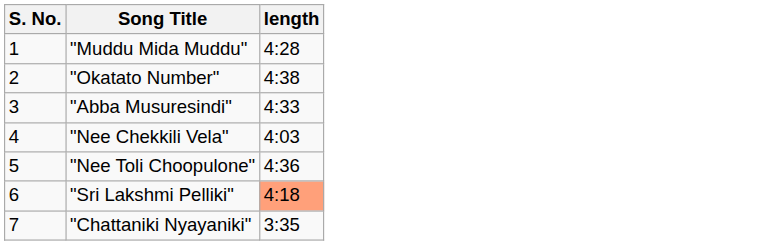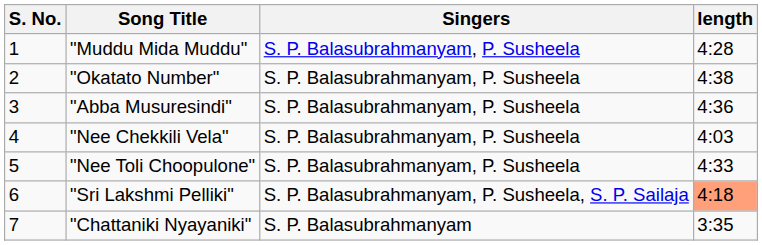 <table class="wikitable">
 <tr>
 <th>S. No.</th>
 <th>Song Title</th>
+<th>Singers</th>
 <th>length</th>
 </tr>
 <tr>
 <td>1</td>
 <td>"Muddu Mida Muddu"</td>
+<td><a href='#'>S. P. Balasubrahmanyam</a>, <a href='#'>P. Susheela</a></td>
 <td>4:28</td>
 </tr>
 <tr>
 <td>2</td>
 <td>"Okatato Number"</td>
+<td>S. P. Balasubrahmanyam, P. Susheela</td>
 <td>4:38</td>
 </tr>
 <tr>
 <td>3</td>
 <td>"Abba Musuresindi"</td>
-<td>4:33</td>
+<td>S. P. Balasubrahmanyam, P. Susheela</td>
+<td>4:36</td>
 </tr>
 <tr>
 <td>4</td>
 <td>"Nee Chekkili Vela"</td>
+<td>S. P. Balasubrahmanyam, P. Susheela</td>
 <td>4:03</td>
 </tr>
 <tr>
 <td>5</td>
 <td>"Nee Toli Choopulone"</td>
-<td>4:36</td>
+<td>S. P. Balasubrahmanyam, P. Susheela</td>
+<td>4:33</td>
 </tr>
 <tr>
 <td>6</td>
 <td>"Sri Lakshmi Pelliki"</td>
+<td>S. P. Balasubrahmanyam, P. Susheela, <a href='#'>S. P. Sailaja</a></td>
 <td style="background: lightsalmon;">4:18</td>
 </tr>
 <tr>
 <td>7</td>
 <td>"Chattaniki Nyayaniki"</td>
+<td>S. P. Balasubrahmanyam</td>
 <td>3:35</td>
 </tr>
 </table>
